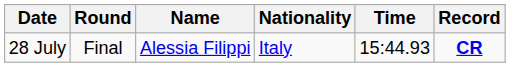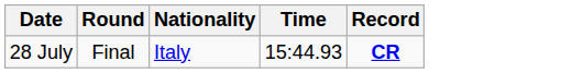 <table class="wikitable" style="text-align:center">
 <tr>
 <th>Date</th>
 <th>Round</th>
-<th>Name</th>
 <th>Nationality</th>
 <th>Time</th>
 <th>Record</th>
 </tr>
 <tr>
 <td>28 July</td>
 <td>Final</td>
-<td align="left"><a href='#'>Alessia Filippi</a></td>
 <td align="left"> <a href='#'>Italy</a></td>
 <td>15:44.93</td>
 <td><strong><a href='#'>CR</a></strong></td>
 </tr>
 </table>
